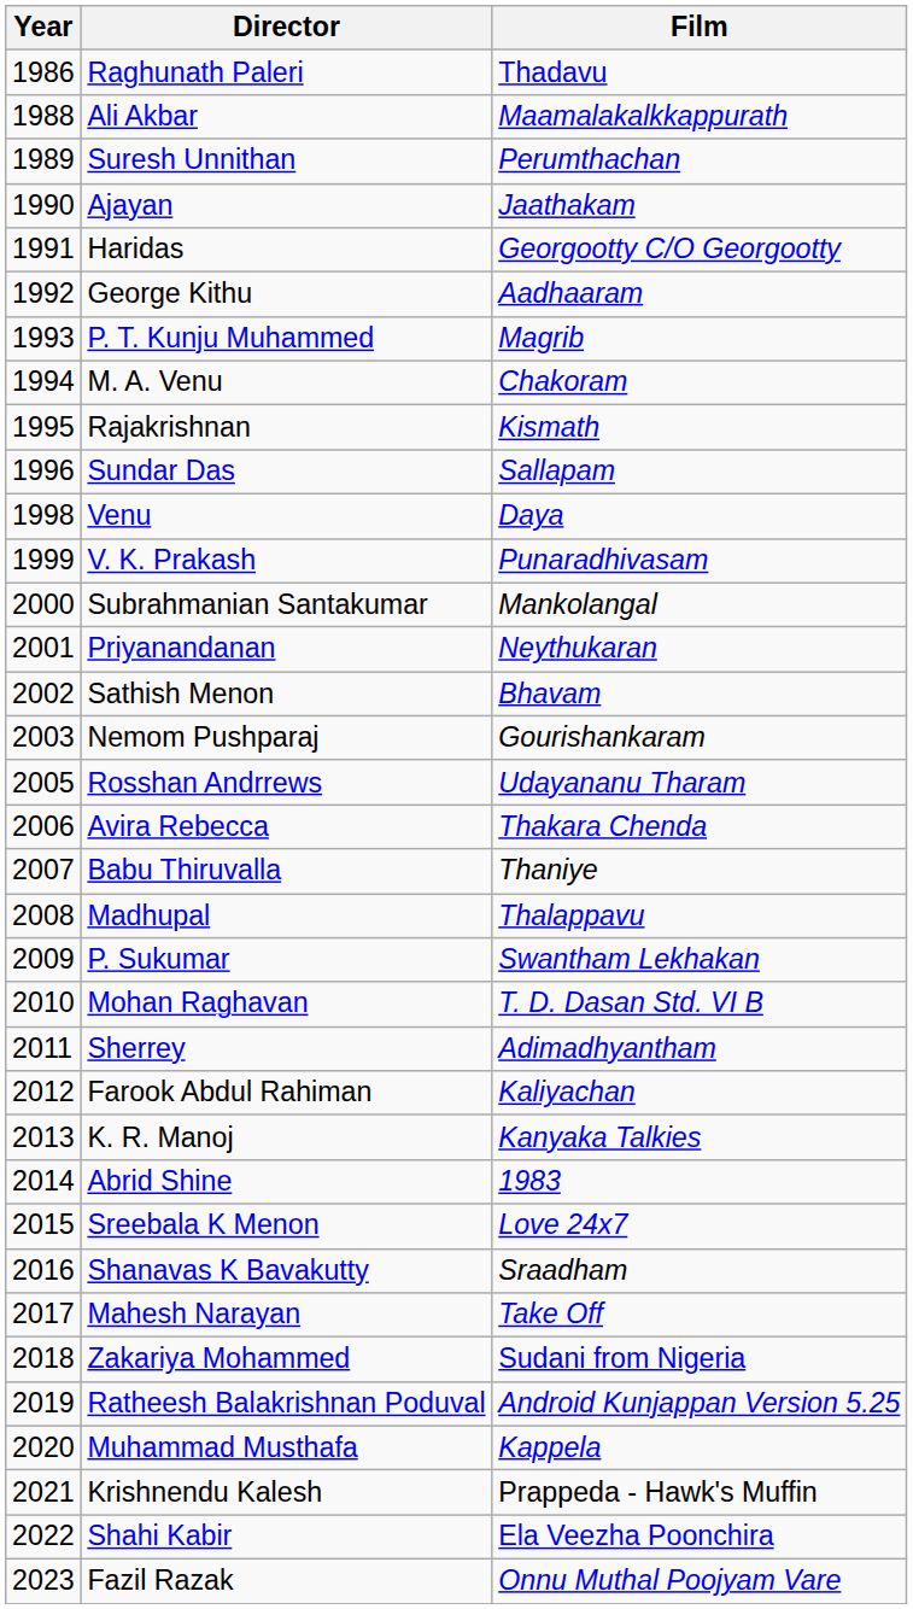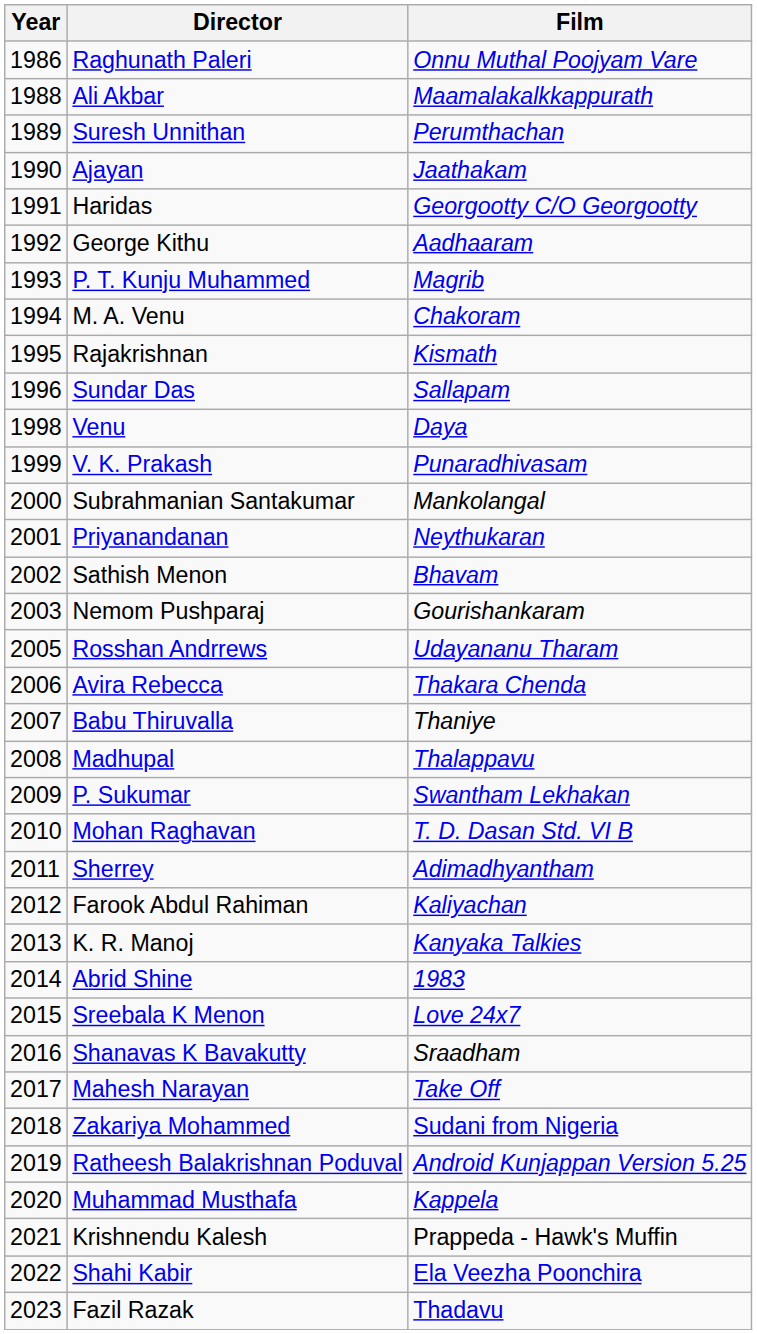 <table class="wikitable sortable">
 <tr>
 <th>Year</th>
 <th>Director</th>
 <th>Film</th>
 </tr>
 <tr>
 <td>1986</td>
 <td><a href='#'>Raghunath Paleri</a></td>
-<td><a href='#'>Thadavu</a></td>
+<td><em><a href='#'>Onnu Muthal Poojyam Vare</a></em></td>
 </tr>
 <tr>
 <td>1988</td>
 <td><a href='#'>Ali Akbar</a></td>
 <td><em><a href='#'>Maamalakalkkappurath</a></em></td>
 </tr>
 <tr>
 <td>1989</td>
 <td><a href='#'>Suresh Unnithan</a></td>
 <td><em><a href='#'>Perumthachan</a></em></td>
 </tr>
 <tr>
 <td>1990</td>
 <td><a href='#'>Ajayan</a></td>
 <td><em><a href='#'>Jaathakam</a></em></td>
 </tr>
 <tr>
 <td>1991</td>
 <td>Haridas</td>
 <td><em><a href='#'>Georgootty C/O Georgootty</a></em></td>
 </tr>
 <tr>
 <td>1992</td>
 <td>George Kithu</td>
 <td><em><a href='#'>Aadhaaram</a></em></td>
 </tr>
 <tr>
 <td>1993</td>
 <td><a href='#'>P. T. Kunju Muhammed</a></td>
 <td><em><a href='#'>Magrib</a></em></td>
 </tr>
 <tr>
 <td>1994</td>
 <td>M. A. Venu</td>
 <td><em><a href='#'>Chakoram</a></em></td>
 </tr>
 <tr>
 <td>1995</td>
 <td>Rajakrishnan</td>
 <td><em><a href='#'>Kismath</a></em></td>
 </tr>
 <tr>
 <td>1996</td>
 <td><a href='#'>Sundar Das</a></td>
 <td><em><a href='#'>Sallapam</a></em></td>
 </tr>
 <tr>
 <td>1998</td>
 <td><a href='#'>Venu</a></td>
 <td><em><a href='#'>Daya</a></em></td>
 </tr>
 <tr>
 <td>1999</td>
 <td><a href='#'>V. K. Prakash</a></td>
 <td><em><a href='#'>Punaradhivasam</a></em></td>
 </tr>
 <tr>
 <td>2000</td>
 <td>Subrahmanian Santakumar</td>
 <td><em>Mankolangal</em></td>
 </tr>
 <tr>
 <td>2001</td>
 <td><a href='#'>Priyanandanan</a></td>
 <td><em><a href='#'>Neythukaran</a></em></td>
 </tr>
 <tr>
 <td>2002</td>
 <td>Sathish Menon</td>
 <td><em><a href='#'>Bhavam</a></em></td>
 </tr>
 <tr>
 <td>2003</td>
 <td>Nemom Pushparaj</td>
 <td><em>Gourishankaram</em></td>
 </tr>
 <tr>
 <td>2005</td>
 <td><a href='#'>Rosshan Andrrews</a></td>
 <td><em><a href='#'>Udayananu Tharam</a></em></td>
 </tr>
 <tr>
 <td>2006</td>
 <td><a href='#'>Avira Rebecca</a></td>
 <td><em><a href='#'>Thakara Chenda</a></em></td>
 </tr>
 <tr>
 <td>2007</td>
 <td><a href='#'>Babu Thiruvalla</a></td>
 <td><em>Thaniye</em></td>
 </tr>
 <tr>
 <td>2008</td>
 <td><a href='#'>Madhupal</a></td>
 <td><em><a href='#'>Thalappavu</a></em></td>
 </tr>
 <tr>
 <td>2009</td>
 <td><a href='#'>P. Sukumar</a></td>
 <td><em><a href='#'>Swantham Lekhakan</a></em></td>
 </tr>
 <tr>
 <td>2010</td>
 <td><a href='#'>Mohan Raghavan</a></td>
 <td><em><a href='#'>T. D. Dasan Std. VI B</a></em></td>
 </tr>
 <tr>
 <td>2011</td>
 <td><a href='#'>Sherrey</a></td>
 <td><em><a href='#'>Adimadhyantham</a></em></td>
 </tr>
 <tr>
 <td>2012</td>
 <td>Farook Abdul Rahiman</td>
 <td><em><a href='#'>Kaliyachan</a></em></td>
 </tr>
 <tr>
 <td>2013</td>
 <td>K. R. Manoj</td>
 <td><em><a href='#'>Kanyaka Talkies</a></em></td>
 </tr>
 <tr>
 <td>2014</td>
 <td><a href='#'>Abrid Shine</a></td>
 <td><em><a href='#'>1983</a></em></td>
 </tr>
 <tr>
 <td>2015</td>
 <td><a href='#'>Sreebala K Menon</a></td>
 <td><em><a href='#'>Love 24x7</a></em></td>
 </tr>
 <tr>
 <td>2016</td>
 <td><a href='#'>Shanavas K Bavakutty</a></td>
 <td><em>Sraadham</em></td>
 </tr>
 <tr>
 <td>2017</td>
 <td><a href='#'>Mahesh Narayan</a></td>
 <td><em><a href='#'>Take Off</a></em></td>
 </tr>
 <tr>
 <td>2018</td>
 <td><a href='#'>Zakariya Mohammed</a></td>
 <td><a href='#'>Sudani from Nigeria</a></td>
 </tr>
 <tr>
 <td>2019</td>
 <td><a href='#'>Ratheesh Balakrishnan Poduval</a></td>
 <td><em><a href='#'>Android Kunjappan Version 5.25</a></em></td>
 </tr>
 <tr>
 <td>2020</td>
 <td><a href='#'>Muhammad Musthafa</a></td>
 <td><em><a href='#'>Kappela</a></em></td>
 </tr>
 <tr>
 <td>2021</td>
 <td>Krishnendu Kalesh</td>
 <td>Prappeda - Hawk's Muffin</td>
 </tr>
 <tr>
 <td>2022</td>
 <td><a href='#'>Shahi Kabir</a></td>
 <td><a href='#'>Ela Veezha Poonchira</a></td>
 </tr>
 <tr>
 <td>2023</td>
 <td>Fazil Razak</td>
-<td><em><a href='#'>Onnu Muthal Poojyam Vare</a></em></td>
+<td><a href='#'>Thadavu</a></td>
 </tr>
 <tr>
 </tr>
 </table>
